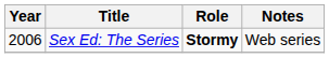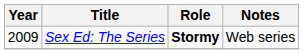 <table class="wikitable sortable">
 <tr>
 <th>Year</th>
 <th>Title</th>
 <th>Role</th>
 <th class="unsortable">Notes</th>
 </tr>
 <tr>
-<td>2006</td>
+<td>2009</td>
 <td><em><a href='#'>Sex Ed: The Series</a></em></td>
 <td><strong>Stormy</strong></td>
 <td>Web series</td>
 </tr>
 <tr>
 </tr>
 </table>
